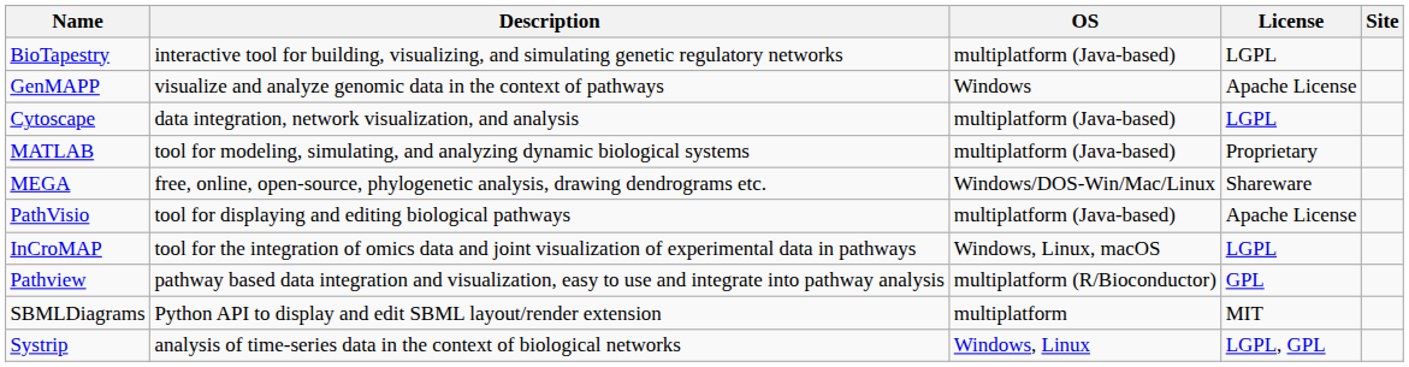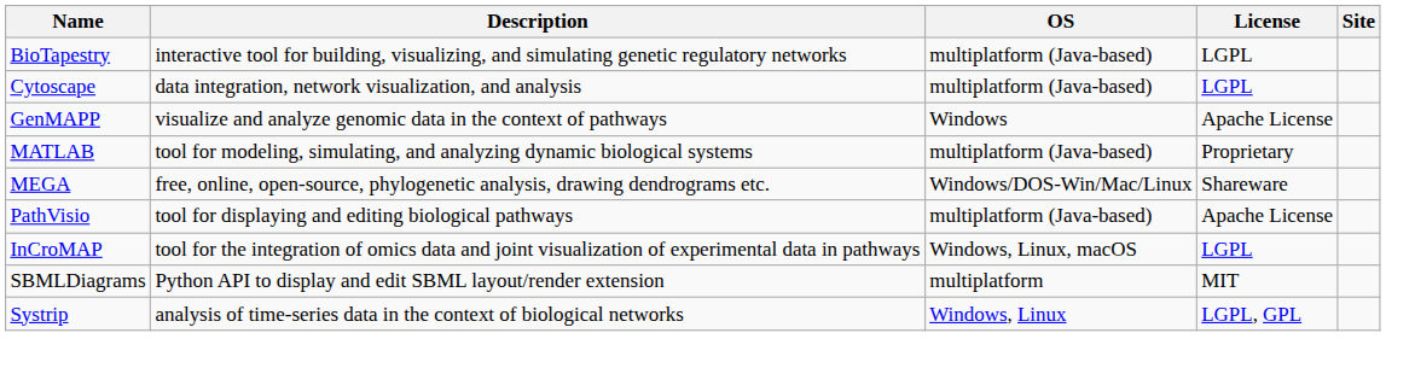 <table class="wikitable">
 <tr>
 <th>Name</th>
 <th>Description</th>
 <th>OS</th>
 <th>License</th>
 <th>Site</th>
 </tr>
 <tr>
 <td><a href='#'>BioTapestry</a></td>
 <td>interactive tool for building, visualizing, and simulating genetic regulatory networks</td>
 <td>multiplatform (Java-based)</td>
 <td>LGPL</td>
 <td></td>
 </tr>
 <tr>
+<td><a href='#'>Cytoscape</a></td>
+<td>data integration, network visualization, and analysis</td>
+<td>multiplatform (Java-based)</td>
+<td><a href='#'>LGPL</a></td>
+<td></td>
+</tr>
+<tr>
 <td><a href='#'>GenMAPP</a></td>
 <td>visualize and analyze genomic data in the context of pathways</td>
 <td>Windows</td>
 <td>Apache License</td>
-<td></td>
-</tr>
-<tr>
-<td><a href='#'>Cytoscape</a></td>
-<td>data integration, network visualization, and analysis</td>
-<td>multiplatform (Java-based)</td>
-<td><a href='#'>LGPL</a></td>
 <td></td>
 </tr>
 <tr>
 <td><a href='#'>MATLAB</a></td>
 <td>tool for modeling, simulating, and analyzing dynamic biological systems</td>
 <td>multiplatform (Java-based)</td>
 <td>Proprietary</td>
 <td></td>
 </tr>
 <tr>
 <td><a href='#'>MEGA</a></td>
 <td>free, online, open-source, phylogenetic analysis, drawing dendrograms etc.</td>
 <td>Windows/DOS-Win/Mac/Linux</td>
 <td>Shareware</td>
 <td></td>
 </tr>
 <tr>
 <td><a href='#'>PathVisio</a></td>
 <td>tool for displaying and editing biological pathways</td>
 <td>multiplatform (Java-based)</td>
 <td>Apache License</td>
 <td></td>
 </tr>
 <tr>
 <td><a href='#'>InCroMAP</a></td>
 <td>tool for the integration of omics data and joint visualization of experimental data in pathways</td>
 <td>Windows, Linux, macOS</td>
 <td><a href='#'>LGPL</a></td>
 <td></td>
 </tr>
 <tr>
-<td><a href='#'>Pathview</a></td>
-<td>pathway based data integration and visualization, easy to use and integrate into pathway analysis</td>
-<td>multiplatform (R/Bioconductor)</td>
-<td><a href='#'>GPL</a></td>
-<td> </td>
-</tr>
-<tr>
 <td>SBMLDiagrams</td>
 <td>Python API to display and edit SBML layout/render extension</td>
 <td>multiplatform</td>
 <td>MIT</td>
 <td></td>
 </tr>
 <tr>
 <td><a href='#'>Systrip</a></td>
 <td>analysis of time-series data in the context of biological networks</td>
 <td><a href='#'>Windows</a>, <a href='#'>Linux</a></td>
 <td><a href='#'>LGPL</a>, <a href='#'>GPL</a></td>
 <td></td>
 </tr>
 </table>
